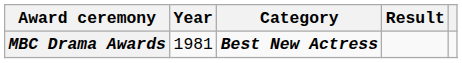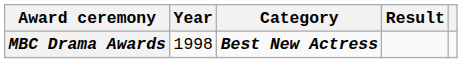 <table class="wikitable plainrowheaders sortable">
 <tr>
 <th scope="col">Award ceremony</th>
 <th scope="col">Year</th>
 <th scope="col">Category</th>
 <th scope="col">Result</th>
 <th scope="col" class="unsortable"></th>
 </tr>
 <tr>
 <th scope="row"><em>MBC Drama Awards</em></th>
-<td>1981</td>
+<td>1998</td>
 <td><strong><em>Best New Actress</em></strong></td>
 <td></td>
 <td></td>
 </tr>
 </table>
